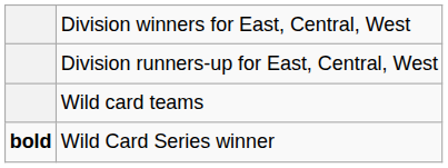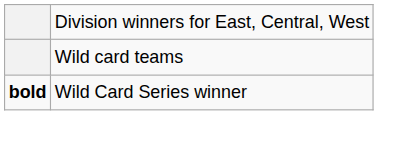 <table class="wikitable" style="font-size:1.00em; line-height:1.5em;">
 <tr>
 <th scope="row"></th>
 <td>Division winners for East, Central, West</td>
-</tr>
-<tr>
-<th scope="row"></th>
-<td>Division runners-up for East, Central, West</td>
 </tr>
 <tr>
 <th scope="row"></th>
 <td>Wild card teams</td>
 </tr>
 <tr>
 <td><strong>bold</strong></td>
 <td>Wild Card Series winner</td>
 </tr>
 </table>
